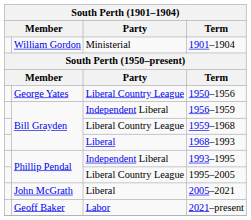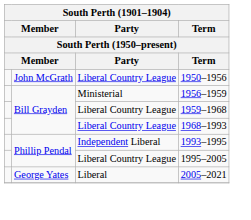 <table class="wikitable">
 <tr>
 <th colspan="4">South Perth (1901–1904)</th>
 </tr>
 <tr>
 <th colspan="2">Member</th>
 <th>Party</th>
 <th>Term</th>
-</tr>
-<tr>
-<td> </td>
-<td><a href='#'>William Gordon</a></td>
-<td>Ministerial</td>
-<td><a href='#'>1901</a>–1904</td>
 </tr>
 <tr>
 <th colspan="4">South Perth (1950–present)</th>
 </tr>
 <tr>
 <th colspan="2">Member</th>
 <th>Party</th>
 <th>Term</th>
 </tr>
 <tr>
 <td> </td>
-<td><a href='#'>George Yates</a></td>
+<td><a href='#'>John McGrath</a></td>
 <td><a href='#'>Liberal Country League</a></td>
 <td><a href='#'>1950</a>–1956</td>
 </tr>
 <tr>
 <td> </td>
 <td rowspan="3"><a href='#'>Bill Grayden</a></td>
-<td><a href='#'>Independent</a> Liberal</td>
+<td>Ministerial</td>
 <td><a href='#'>1956</a>–1959</td>
 </tr>
 <tr>
 <td> </td>
 <td>Liberal Country League</td>
 <td><a href='#'>1959</a>–1968</td>
 </tr>
 <tr>
 <td> </td>
-<td><a href='#'>Liberal</a></td>
+<td><a href='#'>Liberal Country League</a></td>
 <td><a href='#'>1968</a>–1993</td>
 </tr>
 <tr>
 <td> </td>
 <td rowspan="2"><a href='#'>Phillip Pendal</a></td>
 <td><a href='#'>Independent</a> Liberal</td>
 <td><a href='#'>1993</a>–1995</td>
 </tr>
 <tr>
 <td> </td>
 <td>Liberal Country League</td>
 <td>1995–2005</td>
 </tr>
 <tr>
 <td> </td>
-<td><a href='#'>John McGrath</a></td>
+<td><a href='#'>George Yates</a></td>
 <td>Liberal</td>
 <td><a href='#'>2005</a>–2021</td>
 </tr>
 <tr>
-<td> </td>
-<td><a href='#'>Geoff Baker</a></td>
-<td><a href='#'>Labor</a></td>
-<td><a href='#'>2021</a>–present</td>
-</tr>
-<tr>
 </tr>
 </table>
